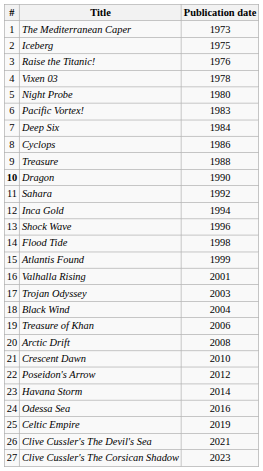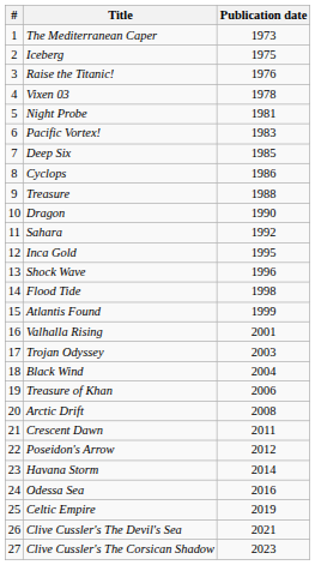 <table class="wikitable sortable">
 <tr>
 <th> # </th>
 <th>Title</th>
 <th>Publication date</th>
 </tr>
 <tr>
 <td style="text-align:center">1</td>
 <td><em>The Mediterranean Caper</em></td>
 <td style="text-align:center">1973</td>
 </tr>
 <tr>
 <td style="text-align:center">2</td>
 <td><em>Iceberg</em></td>
 <td style="text-align:center">1975</td>
 </tr>
 <tr>
 <td style="text-align:center">3</td>
 <td><em>Raise the Titanic!</em></td>
 <td style="text-align:center">1976</td>
 </tr>
 <tr>
 <td style="text-align:center">4</td>
 <td><em>Vixen 03</em></td>
 <td style="text-align:center">1978</td>
 </tr>
 <tr>
 <td style="text-align:center">5</td>
 <td><em>Night Probe</em></td>
-<td style="text-align:center">1980</td>
+<td style="text-align:center">1981</td>
 </tr>
 <tr>
 <td style="text-align:center">6</td>
 <td><em>Pacific Vortex!</em></td>
 <td style="text-align:center">1983</td>
 </tr>
 <tr>
 <td style="text-align:center">7</td>
 <td><em>Deep Six</em></td>
-<td style="text-align:center">1984</td>
+<td style="text-align:center">1985</td>
 </tr>
 <tr>
 <td style="text-align:center">8</td>
 <td><em>Cyclops</em></td>
 <td style="text-align:center">1986</td>
 </tr>
 <tr>
 <td style="text-align:center">9</td>
 <td><em>Treasure</em></td>
 <td style="text-align:center">1988</td>
 </tr>
 <tr>
-<td style="text-align:center"><strong>10</strong></td>
+<td style="text-align:center">10</td>
 <td><em>Dragon</em></td>
 <td style="text-align:center">1990</td>
 </tr>
 <tr>
 <td style="text-align:center">11</td>
 <td><em>Sahara</em></td>
 <td style="text-align:center">1992</td>
 </tr>
 <tr>
 <td style="text-align:center">12</td>
 <td><em>Inca Gold</em></td>
-<td style="text-align:center">1994</td>
+<td style="text-align:center">1995</td>
 </tr>
 <tr>
 <td style="text-align:center">13</td>
 <td><em>Shock Wave</em></td>
 <td style="text-align:center">1996</td>
 </tr>
 <tr>
 <td style="text-align:center">14</td>
 <td><em>Flood Tide</em></td>
 <td style="text-align:center">1998</td>
 </tr>
 <tr>
 <td style="text-align:center">15</td>
 <td><em>Atlantis Found</em></td>
 <td style="text-align:center">1999</td>
 </tr>
 <tr>
 <td style="text-align:center">16</td>
 <td><em>Valhalla Rising</em></td>
 <td style="text-align:center">2001</td>
 </tr>
 <tr>
 <td style="text-align:center">17</td>
 <td><em>Trojan Odyssey</em></td>
 <td style="text-align:center">2003</td>
 </tr>
 <tr>
 <td style="text-align:center">18</td>
 <td><em>Black Wind</em></td>
 <td style="text-align:center">2004</td>
 </tr>
 <tr>
 <td style="text-align:center">19</td>
 <td><em>Treasure of Khan</em></td>
 <td style="text-align:center">2006</td>
 </tr>
 <tr>
 <td style="text-align:center">20</td>
 <td><em>Arctic Drift</em></td>
 <td style="text-align:center">2008</td>
 </tr>
 <tr>
 <td style="text-align:center">21</td>
 <td><em>Crescent Dawn</em></td>
-<td style="text-align:center">2010</td>
+<td style="text-align:center">2011</td>
 </tr>
 <tr>
 <td style="text-align:center">22</td>
 <td><em>Poseidon's Arrow</em></td>
 <td style="text-align:center">2012</td>
 </tr>
 <tr>
 <td style="text-align:center">23</td>
 <td><em>Havana Storm</em></td>
 <td style="text-align:center">2014</td>
 </tr>
 <tr>
 <td style="text-align:center">24</td>
 <td><em>Odessa Sea</em></td>
 <td style="text-align:center">2016</td>
 </tr>
 <tr>
 <td style="text-align:center">25</td>
 <td><em>Celtic Empire</em></td>
 <td style="text-align:center">2019</td>
 </tr>
 <tr>
 <td style="text-align:center">26</td>
 <td><em>Clive Cussler's The Devil's Sea</em></td>
 <td style="text-align:center">2021</td>
 </tr>
 <tr>
 <td style="text-align:center">27</td>
 <td><em>Clive Cussler's The Corsican Shadow</em></td>
 <td style="text-align:center">2023</td>
 </tr>
 </table>
